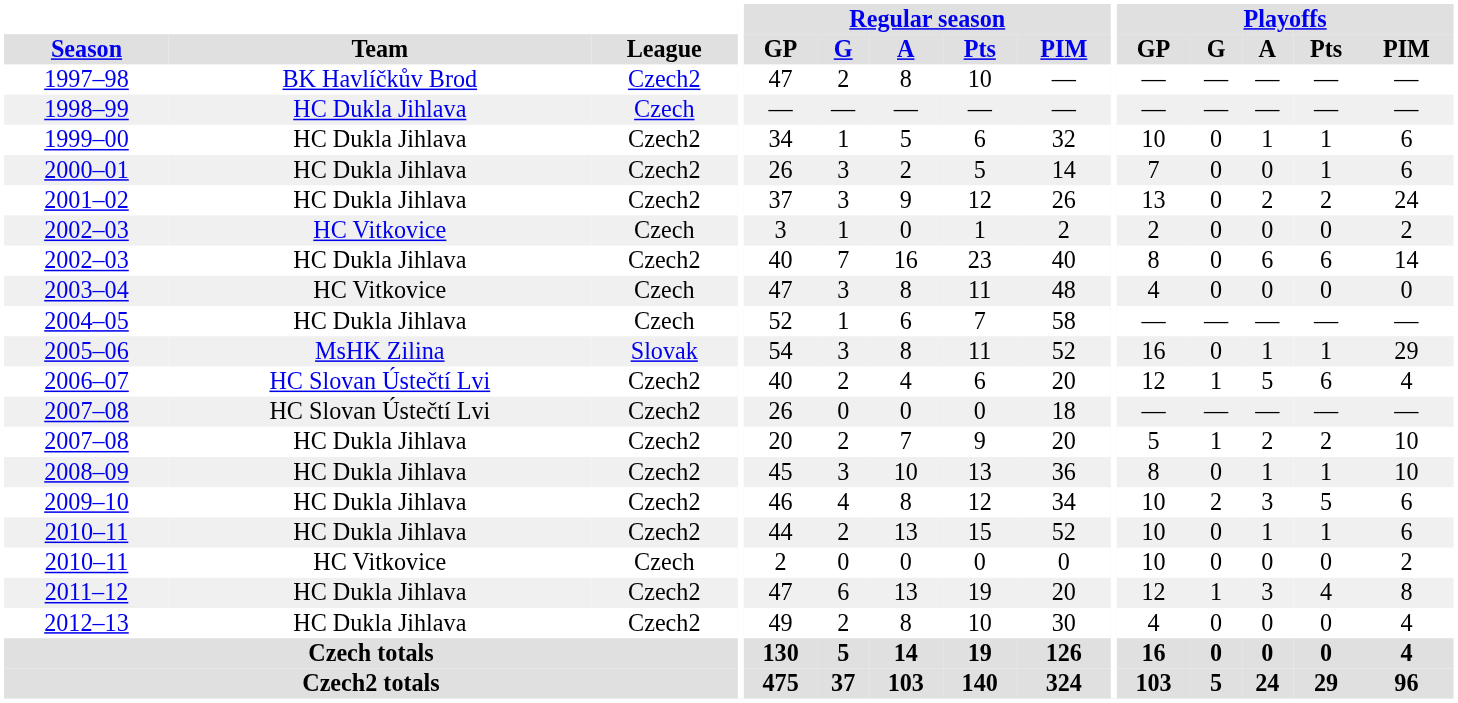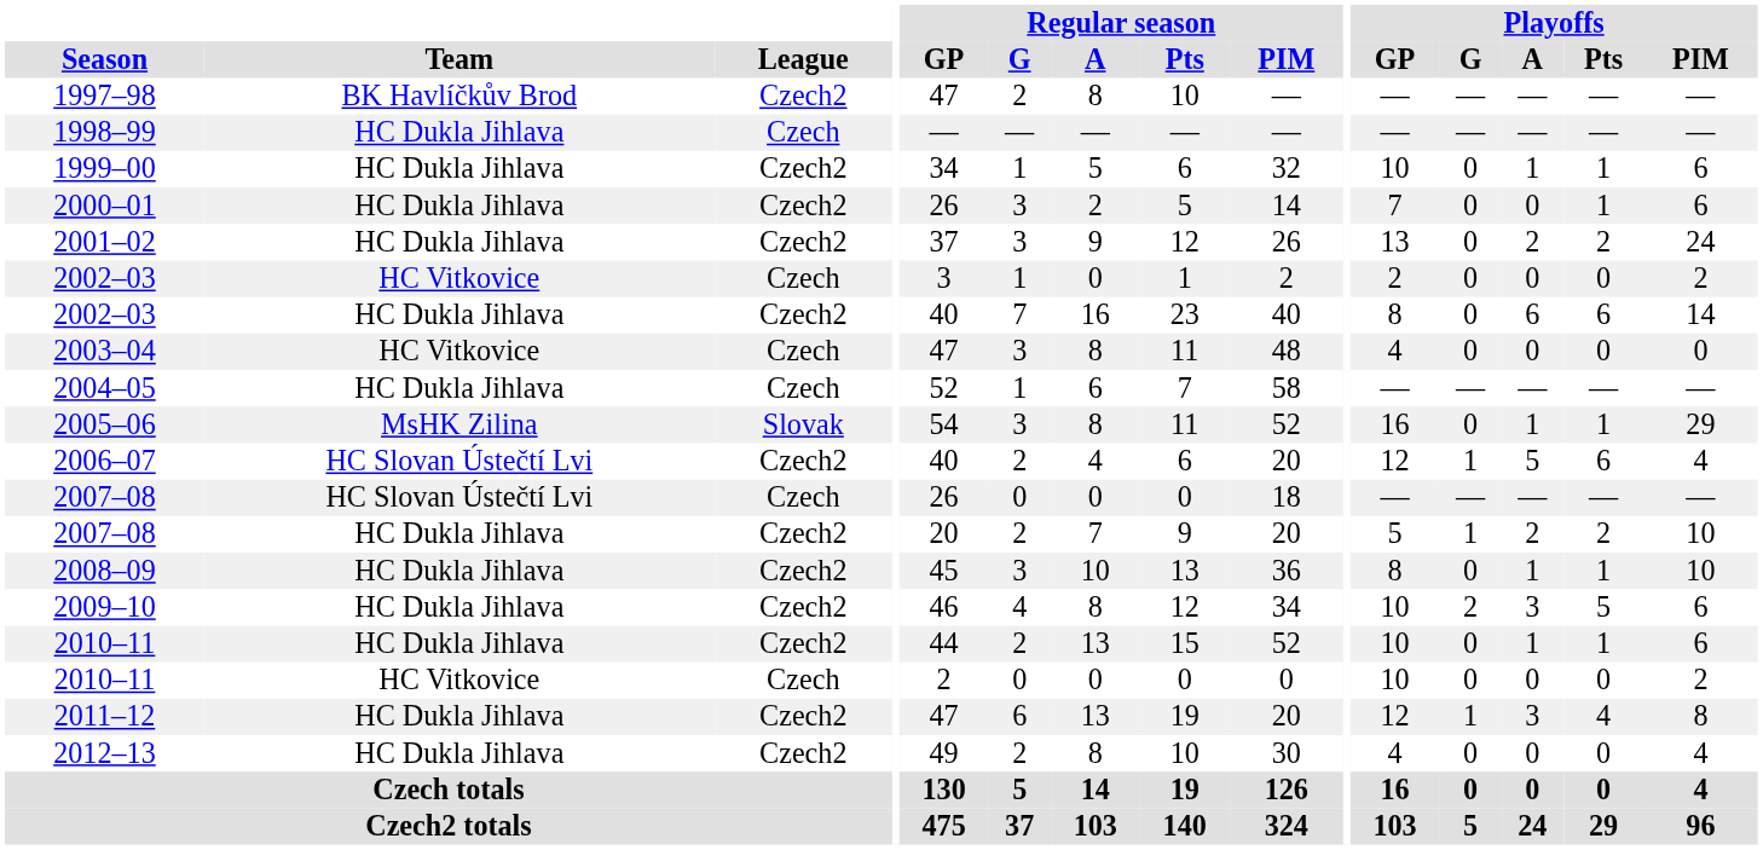 <table border="0" cellpadding="1" cellspacing="0" style="text-align:center; width:60em">
 <tr bgcolor="#e0e0e0">
 <th colspan="3" bgcolor="#ffffff"></th>
 <th rowspan="99" bgcolor="#ffffff"></th>
 <th colspan="5"><a href='#'>Regular season</a></th>
 <th rowspan="99" bgcolor="#ffffff"></th>
 <th colspan="5"><a href='#'>Playoffs</a></th>
 </tr>
 <tr bgcolor="#e0e0e0">
 <th><a href='#'>Season</a></th>
 <th>Team</th>
 <th>League</th>
 <th>GP</th>
 <th><a href='#'>G</a></th>
 <th><a href='#'>A</a></th>
 <th><a href='#'>Pts</a></th>
 <th><a href='#'>PIM</a></th>
 <th>GP</th>
 <th>G</th>
 <th>A</th>
 <th>Pts</th>
 <th>PIM</th>
 </tr>
 <tr>
 <td><a href='#'>1997–98</a></td>
 <td><a href='#'>BK Havlíčkův Brod</a></td>
 <td><a href='#'>Czech2</a></td>
 <td>47</td>
 <td>2</td>
 <td>8</td>
 <td>10</td>
 <td>—</td>
 <td>—</td>
 <td>—</td>
 <td>—</td>
 <td>—</td>
 <td>—</td>
 </tr>
 <tr bgcolor="#f0f0f0">
 <td><a href='#'>1998–99</a></td>
 <td><a href='#'>HC Dukla Jihlava</a></td>
 <td><a href='#'>Czech</a></td>
 <td>—</td>
 <td>—</td>
 <td>—</td>
 <td>—</td>
 <td>—</td>
 <td>—</td>
 <td>—</td>
 <td>—</td>
 <td>—</td>
 <td>—</td>
 </tr>
 <tr>
 <td><a href='#'>1999–00</a></td>
 <td>HC Dukla Jihlava</td>
 <td>Czech2</td>
 <td>34</td>
 <td>1</td>
 <td>5</td>
 <td>6</td>
 <td>32</td>
 <td>10</td>
 <td>0</td>
 <td>1</td>
 <td>1</td>
 <td>6</td>
 </tr>
 <tr bgcolor="#f0f0f0">
 <td><a href='#'>2000–01</a></td>
 <td>HC Dukla Jihlava</td>
 <td>Czech2</td>
 <td>26</td>
 <td>3</td>
 <td>2</td>
 <td>5</td>
 <td>14</td>
 <td>7</td>
 <td>0</td>
 <td>0</td>
 <td>1</td>
 <td>6</td>
 </tr>
 <tr>
 <td><a href='#'>2001–02</a></td>
 <td>HC Dukla Jihlava</td>
 <td>Czech2</td>
 <td>37</td>
 <td>3</td>
 <td>9</td>
 <td>12</td>
 <td>26</td>
 <td>13</td>
 <td>0</td>
 <td>2</td>
 <td>2</td>
 <td>24</td>
 </tr>
 <tr bgcolor="#f0f0f0">
 <td><a href='#'>2002–03</a></td>
 <td><a href='#'>HC Vitkovice</a></td>
 <td>Czech</td>
 <td>3</td>
 <td>1</td>
 <td>0</td>
 <td>1</td>
 <td>2</td>
 <td>2</td>
 <td>0</td>
 <td>0</td>
 <td>0</td>
 <td>2</td>
 </tr>
 <tr>
 <td><a href='#'>2002–03</a></td>
 <td>HC Dukla Jihlava</td>
 <td>Czech2</td>
 <td>40</td>
 <td>7</td>
 <td>16</td>
 <td>23</td>
 <td>40</td>
 <td>8</td>
 <td>0</td>
 <td>6</td>
 <td>6</td>
 <td>14</td>
 </tr>
 <tr bgcolor="#f0f0f0">
 <td><a href='#'>2003–04</a></td>
 <td>HC Vitkovice</td>
 <td>Czech</td>
 <td>47</td>
 <td>3</td>
 <td>8</td>
 <td>11</td>
 <td>48</td>
 <td>4</td>
 <td>0</td>
 <td>0</td>
 <td>0</td>
 <td>0</td>
 </tr>
 <tr>
 <td><a href='#'>2004–05</a></td>
 <td>HC Dukla Jihlava</td>
 <td>Czech</td>
 <td>52</td>
 <td>1</td>
 <td>6</td>
 <td>7</td>
 <td>58</td>
 <td>—</td>
 <td>—</td>
 <td>—</td>
 <td>—</td>
 <td>—</td>
 </tr>
 <tr bgcolor="#f0f0f0">
 <td><a href='#'>2005–06</a></td>
 <td><a href='#'>MsHK Zilina</a></td>
 <td><a href='#'>Slovak</a></td>
 <td>54</td>
 <td>3</td>
 <td>8</td>
 <td>11</td>
 <td>52</td>
 <td>16</td>
 <td>0</td>
 <td>1</td>
 <td>1</td>
 <td>29</td>
 </tr>
 <tr>
 <td><a href='#'>2006–07</a></td>
 <td><a href='#'>HC Slovan Ústečtí Lvi</a></td>
 <td>Czech2</td>
 <td>40</td>
 <td>2</td>
 <td>4</td>
 <td>6</td>
 <td>20</td>
 <td>12</td>
 <td>1</td>
 <td>5</td>
 <td>6</td>
 <td>4</td>
 </tr>
 <tr bgcolor="#f0f0f0">
 <td><a href='#'>2007–08</a></td>
 <td>HC Slovan Ústečtí Lvi</td>
-<td>Czech2</td>
+<td>Czech</td>
 <td>26</td>
 <td>0</td>
 <td>0</td>
 <td>0</td>
 <td>18</td>
 <td>—</td>
 <td>—</td>
 <td>—</td>
 <td>—</td>
 <td>—</td>
 </tr>
 <tr>
 <td><a href='#'>2007–08</a></td>
 <td>HC Dukla Jihlava</td>
 <td>Czech2</td>
 <td>20</td>
 <td>2</td>
 <td>7</td>
 <td>9</td>
 <td>20</td>
 <td>5</td>
 <td>1</td>
 <td>2</td>
 <td>2</td>
 <td>10</td>
 </tr>
 <tr bgcolor="#f0f0f0">
 <td><a href='#'>2008–09</a></td>
 <td>HC Dukla Jihlava</td>
 <td>Czech2</td>
 <td>45</td>
 <td>3</td>
 <td>10</td>
 <td>13</td>
 <td>36</td>
 <td>8</td>
 <td>0</td>
 <td>1</td>
 <td>1</td>
 <td>10</td>
 </tr>
 <tr>
 <td><a href='#'>2009–10</a></td>
 <td>HC Dukla Jihlava</td>
 <td>Czech2</td>
 <td>46</td>
 <td>4</td>
 <td>8</td>
 <td>12</td>
 <td>34</td>
 <td>10</td>
 <td>2</td>
 <td>3</td>
 <td>5</td>
 <td>6</td>
 </tr>
 <tr bgcolor="#f0f0f0">
 <td><a href='#'>2010–11</a></td>
 <td>HC Dukla Jihlava</td>
 <td>Czech2</td>
 <td>44</td>
 <td>2</td>
 <td>13</td>
 <td>15</td>
 <td>52</td>
 <td>10</td>
 <td>0</td>
 <td>1</td>
 <td>1</td>
 <td>6</td>
 </tr>
 <tr>
 <td><a href='#'>2010–11</a></td>
 <td>HC Vitkovice</td>
 <td>Czech</td>
 <td>2</td>
 <td>0</td>
 <td>0</td>
 <td>0</td>
 <td>0</td>
 <td>10</td>
 <td>0</td>
 <td>0</td>
 <td>0</td>
 <td>2</td>
 </tr>
 <tr bgcolor="#f0f0f0">
 <td><a href='#'>2011–12</a></td>
 <td>HC Dukla Jihlava</td>
 <td>Czech2</td>
 <td>47</td>
 <td>6</td>
 <td>13</td>
 <td>19</td>
 <td>20</td>
 <td>12</td>
 <td>1</td>
 <td>3</td>
 <td>4</td>
 <td>8</td>
 </tr>
 <tr>
 <td><a href='#'>2012–13</a></td>
 <td>HC Dukla Jihlava</td>
 <td>Czech2</td>
 <td>49</td>
 <td>2</td>
 <td>8</td>
 <td>10</td>
 <td>30</td>
 <td>4</td>
 <td>0</td>
 <td>0</td>
 <td>0</td>
 <td>4</td>
 </tr>
 <tr>
 </tr>
 <tr ALIGN="center" bgcolor="#e0e0e0">
 <th colspan="3">Czech totals</th>
 <th ALIGN="center">130</th>
 <th ALIGN="center">5</th>
 <th ALIGN="center">14</th>
 <th ALIGN="center">19</th>
 <th ALIGN="center">126</th>
 <th ALIGN="center">16</th>
 <th ALIGN="center">0</th>
 <th ALIGN="center">0</th>
 <th ALIGN="center">0</th>
 <th ALIGN="center">4</th>
 </tr>
 <tr>
 </tr>
 <tr ALIGN="center" bgcolor="#e0e0e0">
 <th colspan="3">Czech2 totals</th>
 <th ALIGN="center">475</th>
 <th ALIGN="center">37</th>
 <th ALIGN="center">103</th>
 <th ALIGN="center">140</th>
 <th ALIGN="center">324</th>
 <th ALIGN="center">103</th>
 <th ALIGN="center">5</th>
 <th ALIGN="center">24</th>
 <th ALIGN="center">29</th>
 <th ALIGN="center">96</th>
 </tr>
 </table>
